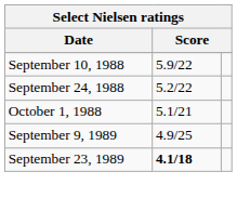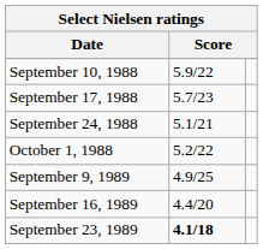 <table class="wikitable collapsible collapsed floatright" width=17% style="font-size:85%">
 <tr>
 <th colspan=3>Select Nielsen ratings</th>
 </tr>
 <tr>
 <th>Date</th>
 <th colspan=2 width=35%>Score</th>
 </tr>
 <tr>
 </tr>
 <tr>
 <td>September 10, 1988</td>
 <td>5.9/22</td>
 <td></td>
 </tr>
 <tr>
+<td>September 17, 1988</td>
+<td>5.7/23</td>
+<td></td>
+</tr>
+<tr>
 <td>September 24, 1988</td>
-<td>5.2/22</td>
+<td>5.1/21</td>
 <td></td>
 </tr>
 <tr>
 <td>October 1, 1988</td>
-<td>5.1/21</td>
+<td>5.2/22</td>
 <td></td>
 </tr>
 <tr>
 <td>September 9, 1989</td>
 <td>4.9/25</td>
 <td></td>
 </tr>
 <tr>
+<td>September 16, 1989</td>
+<td>4.4/20</td>
+<td></td>
+</tr>
+<tr>
 <td>September 23, 1989</td>
 <td><strong>4.1/18</strong></td>
 <td></td>
 </tr>
 </table>
